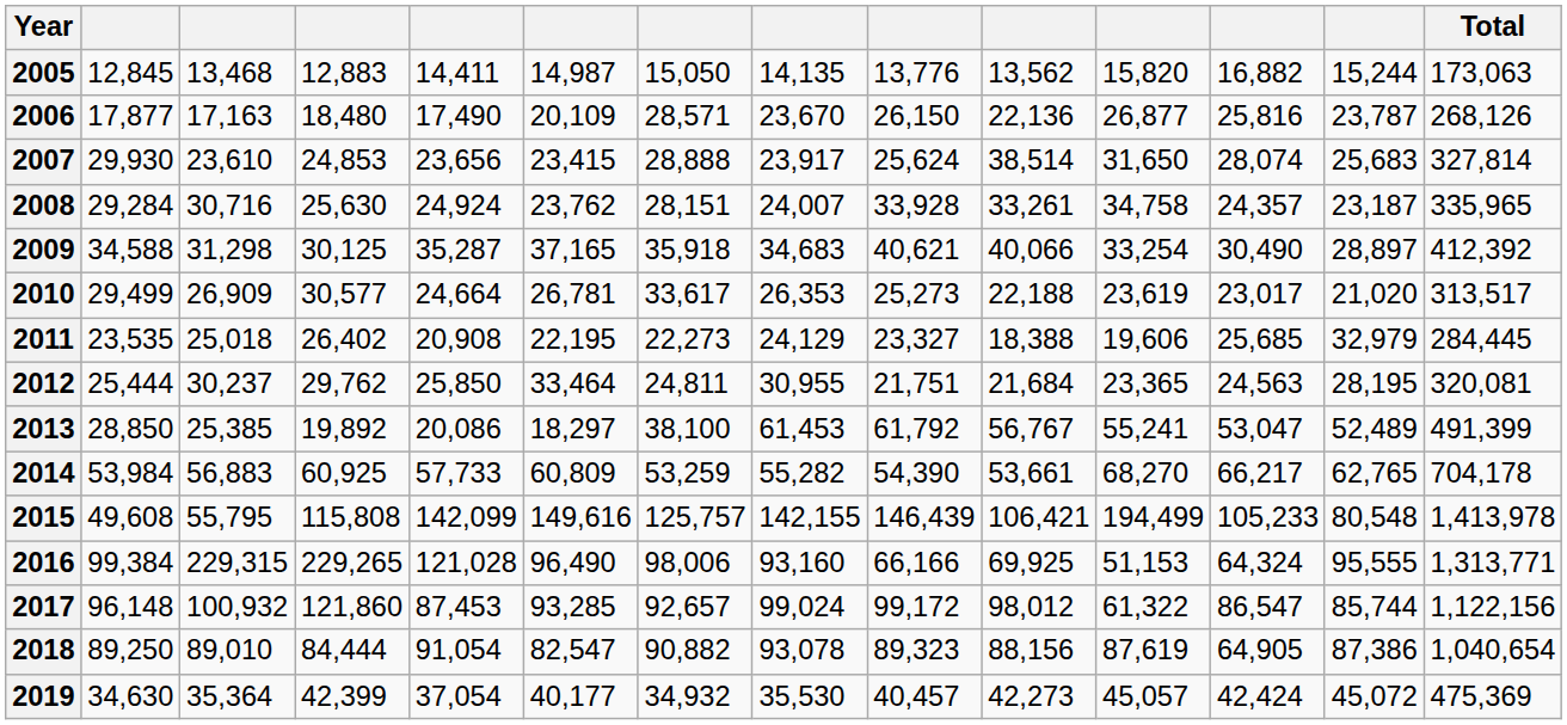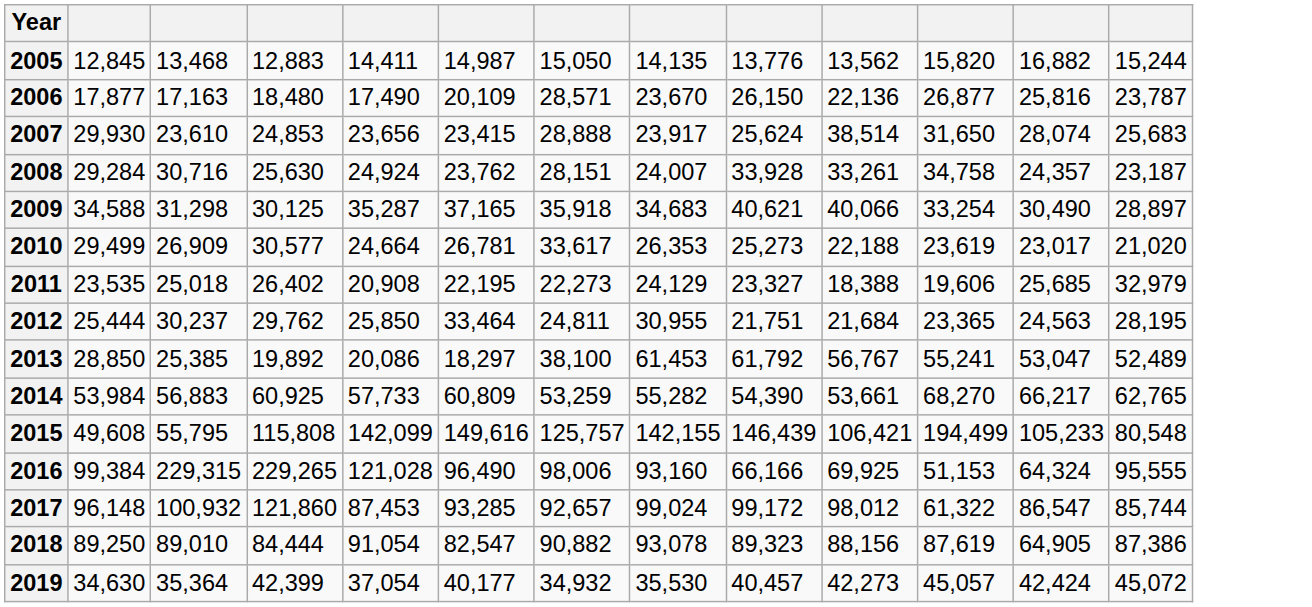 <table border="1" class="wikitable sortable">
 <tr>
 <th scope="row">Year</th>
 <th scope="row"></th>
 <th scope="row"></th>
 <th scope="row"></th>
 <th scope="row"></th>
 <th scope="row"></th>
 <th scope="row"></th>
 <th scope="row"></th>
 <th scope="row"></th>
 <th scope="row"></th>
 <th scope="row"></th>
 <th scope="row"></th>
 <th scope="row"></th>
-<th scope="row">Total</th>
 </tr>
 <tr>
 <th scope="row">2005</th>
 <td>12,845</td>
 <td>13,468</td>
 <td>12,883</td>
 <td>14,411</td>
 <td>14,987</td>
 <td>15,050</td>
 <td>14,135</td>
 <td>13,776</td>
 <td>13,562</td>
 <td>15,820</td>
 <td>16,882</td>
 <td>15,244</td>
-<td>173,063</td>
 </tr>
 <tr>
 <th scope="row">2006</th>
 <td>17,877</td>
 <td>17,163</td>
 <td>18,480</td>
 <td>17,490</td>
 <td>20,109</td>
 <td>28,571</td>
 <td>23,670</td>
 <td>26,150</td>
 <td>22,136</td>
 <td>26,877</td>
 <td>25,816</td>
 <td>23,787</td>
-<td>268,126</td>
 </tr>
 <tr>
 <th scope="row">2007</th>
 <td>29,930</td>
 <td>23,610</td>
 <td>24,853</td>
 <td>23,656</td>
 <td>23,415</td>
 <td>28,888</td>
 <td>23,917</td>
 <td>25,624</td>
 <td>38,514</td>
 <td>31,650</td>
 <td>28,074</td>
 <td>25,683</td>
-<td>327,814</td>
 </tr>
 <tr>
 <th scope="row">2008</th>
 <td>29,284</td>
 <td>30,716</td>
 <td>25,630</td>
 <td>24,924</td>
 <td>23,762</td>
 <td>28,151</td>
 <td>24,007</td>
 <td>33,928</td>
 <td>33,261</td>
 <td>34,758</td>
 <td>24,357</td>
 <td>23,187</td>
-<td>335,965</td>
 </tr>
 <tr>
 <th scope="row">2009</th>
 <td>34,588</td>
 <td>31,298</td>
 <td>30,125</td>
 <td>35,287</td>
 <td>37,165</td>
 <td>35,918</td>
 <td>34,683</td>
 <td>40,621</td>
 <td>40,066</td>
 <td>33,254</td>
 <td>30,490</td>
 <td>28,897</td>
-<td>412,392</td>
 </tr>
 <tr>
 <th scope="row">2010</th>
 <td>29,499</td>
 <td>26,909</td>
 <td>30,577</td>
 <td>24,664</td>
 <td>26,781</td>
 <td>33,617</td>
 <td>26,353</td>
 <td>25,273</td>
 <td>22,188</td>
 <td>23,619</td>
 <td>23,017</td>
 <td>21,020</td>
-<td>313,517</td>
 </tr>
 <tr>
 <th scope="row">2011</th>
 <td>23,535</td>
 <td>25,018</td>
 <td>26,402</td>
 <td>20,908</td>
 <td>22,195</td>
 <td>22,273</td>
 <td>24,129</td>
 <td>23,327</td>
 <td>18,388</td>
 <td>19,606</td>
 <td>25,685</td>
 <td>32,979</td>
-<td>284,445</td>
 </tr>
 <tr>
 <th scope="row">2012</th>
 <td>25,444</td>
 <td>30,237</td>
 <td>29,762</td>
 <td>25,850</td>
 <td>33,464</td>
 <td>24,811</td>
 <td>30,955</td>
 <td>21,751</td>
 <td>21,684</td>
 <td>23,365</td>
 <td>24,563</td>
 <td>28,195</td>
-<td>320,081</td>
 </tr>
 <tr>
 <th scope="row">2013</th>
 <td>28,850</td>
 <td>25,385</td>
 <td>19,892</td>
 <td>20,086</td>
 <td>18,297</td>
 <td>38,100</td>
 <td>61,453</td>
 <td>61,792</td>
 <td>56,767</td>
 <td>55,241</td>
 <td>53,047</td>
 <td>52,489</td>
-<td>491,399</td>
 </tr>
 <tr>
 <th scope="row">2014</th>
 <td>53,984</td>
 <td>56,883</td>
 <td>60,925</td>
 <td>57,733</td>
 <td>60,809</td>
 <td>53,259</td>
 <td>55,282</td>
 <td>54,390</td>
 <td>53,661</td>
 <td>68,270</td>
 <td>66,217</td>
 <td>62,765</td>
-<td>704,178</td>
 </tr>
 <tr>
 <th scope="row">2015</th>
 <td>49,608</td>
 <td>55,795</td>
 <td>115,808</td>
 <td>142,099</td>
 <td>149,616</td>
 <td>125,757</td>
 <td>142,155</td>
 <td>146,439</td>
 <td>106,421</td>
 <td>194,499</td>
 <td>105,233</td>
 <td>80,548</td>
-<td>1,413,978</td>
 </tr>
 <tr>
 <th scope="row">2016</th>
 <td>99,384</td>
 <td>229,315</td>
 <td>229,265</td>
 <td>121,028</td>
 <td>96,490</td>
 <td>98,006</td>
 <td>93,160</td>
 <td>66,166</td>
 <td>69,925</td>
 <td>51,153</td>
 <td>64,324</td>
 <td>95,555</td>
-<td>1,313,771</td>
 </tr>
 <tr>
 <th>2017</th>
 <td>96,148</td>
 <td>100,932</td>
 <td>121,860</td>
 <td>87,453</td>
 <td>93,285</td>
 <td>92,657</td>
 <td>99,024</td>
 <td>99,172</td>
 <td>98,012</td>
 <td>61,322</td>
 <td>86,547</td>
 <td>85,744</td>
-<td>1,122,156</td>
 </tr>
 <tr>
 <th>2018</th>
 <td>89,250</td>
 <td>89,010</td>
 <td>84,444</td>
 <td>91,054</td>
 <td>82,547</td>
 <td>90,882</td>
 <td>93,078</td>
 <td>89,323</td>
 <td>88,156</td>
 <td>87,619</td>
 <td>64,905</td>
 <td>87,386</td>
-<td>1,040,654</td>
 </tr>
 <tr>
 <th>2019</th>
 <td>34,630</td>
 <td>35,364</td>
 <td>42,399</td>
 <td>37,054</td>
 <td>40,177</td>
 <td>34,932</td>
 <td>35,530</td>
 <td>40,457</td>
 <td>42,273</td>
 <td>45,057</td>
 <td>42,424</td>
 <td>45,072</td>
-<td>475,369</td>
 </tr>
 </table>
